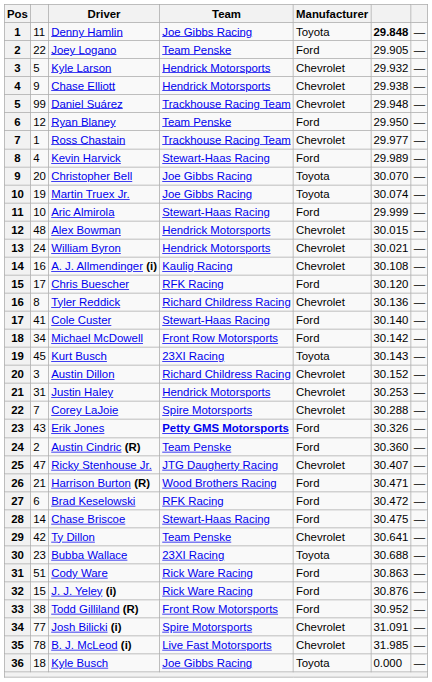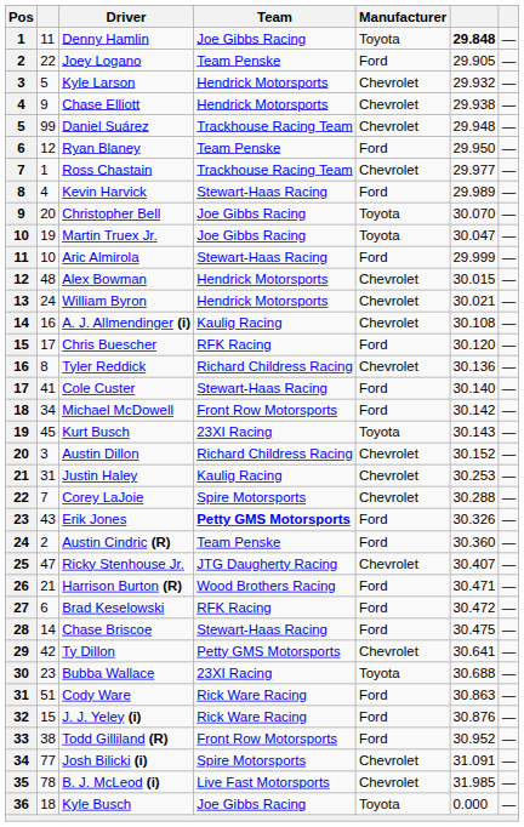 <table class="wikitable" style="font-size:95%">
 <tr>
 <th>Pos</th>
 <th></th>
 <th>Driver</th>
 <th>Team</th>
 <th>Manufacturer</th>
 <th></th>
 <th></th>
 </tr>
 <tr>
 <th>1</th>
 <td>11</td>
 <td><a href='#'>Denny Hamlin</a></td>
 <td><a href='#'>Joe Gibbs Racing</a></td>
 <td>Toyota</td>
 <td><strong>29.848</strong></td>
 <td>—</td>
 </tr>
 <tr>
 <th>2</th>
 <td>22</td>
 <td><a href='#'>Joey Logano</a></td>
 <td><a href='#'>Team Penske</a></td>
 <td>Ford</td>
 <td>29.905</td>
 <td>—</td>
 </tr>
 <tr>
 <th>3</th>
 <td>5</td>
 <td><a href='#'>Kyle Larson</a></td>
 <td><a href='#'>Hendrick Motorsports</a></td>
 <td>Chevrolet</td>
 <td>29.932</td>
 <td>—</td>
 </tr>
 <tr>
 <th>4</th>
 <td>9</td>
 <td><a href='#'>Chase Elliott</a></td>
 <td><a href='#'>Hendrick Motorsports</a></td>
 <td>Chevrolet</td>
 <td>29.938</td>
 <td>—</td>
 </tr>
 <tr>
 <th>5</th>
 <td>99</td>
 <td><a href='#'>Daniel Suárez</a></td>
 <td><a href='#'>Trackhouse Racing Team</a></td>
 <td>Chevrolet</td>
 <td>29.948</td>
 <td>—</td>
 </tr>
 <tr>
 <th>6</th>
 <td>12</td>
 <td><a href='#'>Ryan Blaney</a></td>
 <td><a href='#'>Team Penske</a></td>
 <td>Ford</td>
 <td>29.950</td>
 <td>—</td>
 </tr>
 <tr>
 <th>7</th>
 <td>1</td>
 <td><a href='#'>Ross Chastain</a></td>
 <td><a href='#'>Trackhouse Racing Team</a></td>
 <td>Chevrolet</td>
 <td>29.977</td>
 <td>—</td>
 </tr>
 <tr>
 <th>8</th>
 <td>4</td>
 <td><a href='#'>Kevin Harvick</a></td>
 <td><a href='#'>Stewart-Haas Racing</a></td>
 <td>Ford</td>
 <td>29.989</td>
 <td>—</td>
 </tr>
 <tr>
 <th>9</th>
 <td>20</td>
 <td><a href='#'>Christopher Bell</a></td>
 <td><a href='#'>Joe Gibbs Racing</a></td>
 <td>Toyota</td>
 <td>30.070</td>
 <td>—</td>
 </tr>
 <tr>
 <th>10</th>
 <td>19</td>
 <td><a href='#'>Martin Truex Jr.</a></td>
 <td><a href='#'>Joe Gibbs Racing</a></td>
 <td>Toyota</td>
-<td>30.074</td>
+<td>30.047</td>
 <td>—</td>
 </tr>
 <tr>
 <th>11</th>
 <td>10</td>
 <td><a href='#'>Aric Almirola</a></td>
 <td><a href='#'>Stewart-Haas Racing</a></td>
 <td>Ford</td>
 <td>29.999</td>
 <td>—</td>
 </tr>
 <tr>
 <th>12</th>
 <td>48</td>
 <td><a href='#'>Alex Bowman</a></td>
 <td><a href='#'>Hendrick Motorsports</a></td>
 <td>Chevrolet</td>
 <td>30.015</td>
 <td>—</td>
 </tr>
 <tr>
 <th>13</th>
 <td>24</td>
 <td><a href='#'>William Byron</a></td>
 <td><a href='#'>Hendrick Motorsports</a></td>
 <td>Chevrolet</td>
 <td>30.021</td>
 <td>—</td>
 </tr>
 <tr>
 <th>14</th>
 <td>16</td>
 <td><a href='#'>A. J. Allmendinger</a> <strong>(i)</strong></td>
 <td><a href='#'>Kaulig Racing</a></td>
 <td>Chevrolet</td>
 <td>30.108</td>
 <td>—</td>
 </tr>
 <tr>
 <th>15</th>
 <td>17</td>
 <td><a href='#'>Chris Buescher</a></td>
 <td><a href='#'>RFK Racing</a></td>
 <td>Ford</td>
 <td>30.120</td>
 <td>—</td>
 </tr>
 <tr>
 <th>16</th>
 <td>8</td>
 <td><a href='#'>Tyler Reddick</a></td>
 <td><a href='#'>Richard Childress Racing</a></td>
 <td>Chevrolet</td>
 <td>30.136</td>
 <td>—</td>
 </tr>
 <tr>
 <th>17</th>
 <td>41</td>
 <td><a href='#'>Cole Custer</a></td>
 <td><a href='#'>Stewart-Haas Racing</a></td>
 <td>Ford</td>
 <td>30.140</td>
 <td>—</td>
 </tr>
 <tr>
 <th>18</th>
 <td>34</td>
 <td><a href='#'>Michael McDowell</a></td>
 <td><a href='#'>Front Row Motorsports</a></td>
 <td>Ford</td>
 <td>30.142</td>
 <td>—</td>
 </tr>
 <tr>
 <th>19</th>
 <td>45</td>
 <td><a href='#'>Kurt Busch</a></td>
 <td><a href='#'>23XI Racing</a></td>
 <td>Toyota</td>
 <td>30.143</td>
 <td>—</td>
 </tr>
 <tr>
 <th>20</th>
 <td>3</td>
 <td><a href='#'>Austin Dillon</a></td>
 <td><a href='#'>Richard Childress Racing</a></td>
 <td>Chevrolet</td>
 <td>30.152</td>
 <td>—</td>
 </tr>
 <tr>
 <th>21</th>
 <td>31</td>
 <td><a href='#'>Justin Haley</a></td>
-<td><a href='#'>Hendrick Motorsports</a></td>
+<td><a href='#'>Kaulig Racing</a></td>
 <td>Chevrolet</td>
 <td>30.253</td>
 <td>—</td>
 </tr>
 <tr>
 <th>22</th>
 <td>7</td>
 <td><a href='#'>Corey LaJoie</a></td>
 <td><a href='#'>Spire Motorsports</a></td>
 <td>Chevrolet</td>
 <td>30.288</td>
 <td>—</td>
 </tr>
 <tr>
 <th>23</th>
 <td>43</td>
 <td><a href='#'>Erik Jones</a></td>
 <td><strong><a href='#'>Petty GMS Motorsports</a></strong></td>
 <td>Ford</td>
 <td>30.326</td>
 <td>—</td>
 </tr>
 <tr>
 <th>24</th>
 <td>2</td>
 <td><a href='#'>Austin Cindric</a> <strong>(R)</strong></td>
 <td><a href='#'>Team Penske</a></td>
 <td>Ford</td>
 <td>30.360</td>
 <td>—</td>
 </tr>
 <tr>
 <th>25</th>
 <td>47</td>
 <td><a href='#'>Ricky Stenhouse Jr.</a></td>
 <td><a href='#'>JTG Daugherty Racing</a></td>
 <td>Chevrolet</td>
 <td>30.407</td>
 <td>—</td>
 </tr>
 <tr>
 <th>26</th>
 <td>21</td>
 <td><a href='#'>Harrison Burton</a> <strong>(R)</strong></td>
 <td><a href='#'>Wood Brothers Racing</a></td>
 <td>Ford</td>
 <td>30.471</td>
 <td>—</td>
 </tr>
 <tr>
 <th>27</th>
 <td>6</td>
 <td><a href='#'>Brad Keselowski</a></td>
 <td><a href='#'>RFK Racing</a></td>
 <td>Ford</td>
 <td>30.472</td>
 <td>—</td>
 </tr>
 <tr>
 <th>28</th>
 <td>14</td>
 <td><a href='#'>Chase Briscoe</a></td>
 <td><a href='#'>Stewart-Haas Racing</a></td>
 <td>Ford</td>
 <td>30.475</td>
 <td>—</td>
 </tr>
 <tr>
 <th>29</th>
 <td>42</td>
 <td><a href='#'>Ty Dillon</a></td>
-<td><a href='#'>Team Penske</a></td>
+<td><a href='#'>Petty GMS Motorsports</a></td>
 <td>Chevrolet</td>
 <td>30.641</td>
 <td>—</td>
 </tr>
 <tr>
 <th>30</th>
 <td>23</td>
 <td><a href='#'>Bubba Wallace</a></td>
 <td><a href='#'>23XI Racing</a></td>
 <td>Toyota</td>
 <td>30.688</td>
 <td>—</td>
 </tr>
 <tr>
 <th>31</th>
 <td>51</td>
 <td><a href='#'>Cody Ware</a></td>
 <td><a href='#'>Rick Ware Racing</a></td>
 <td>Ford</td>
 <td>30.863</td>
 <td>—</td>
 </tr>
 <tr>
 <th>32</th>
 <td>15</td>
 <td><a href='#'>J. J. Yeley</a> <strong>(i)</strong></td>
 <td><a href='#'>Rick Ware Racing</a></td>
 <td>Ford</td>
 <td>30.876</td>
 <td>—</td>
 </tr>
 <tr>
 <th>33</th>
 <td>38</td>
 <td><a href='#'>Todd Gilliland</a> <strong>(R)</strong></td>
 <td><a href='#'>Front Row Motorsports</a></td>
 <td>Ford</td>
 <td>30.952</td>
 <td>—</td>
 </tr>
 <tr>
 <th>34</th>
 <td>77</td>
 <td><a href='#'>Josh Bilicki</a> <strong>(i)</strong></td>
 <td><a href='#'>Spire Motorsports</a></td>
 <td>Chevrolet</td>
 <td>31.091</td>
 <td>—</td>
 </tr>
 <tr>
 <th>35</th>
 <td>78</td>
 <td><a href='#'>B. J. McLeod</a> <strong>(i)</strong></td>
 <td><a href='#'>Live Fast Motorsports</a></td>
 <td>Chevrolet</td>
 <td>31.985</td>
 <td>—</td>
 </tr>
 <tr>
 <th>36</th>
 <td>18</td>
 <td><a href='#'>Kyle Busch</a></td>
 <td><a href='#'>Joe Gibbs Racing</a></td>
 <td>Toyota</td>
 <td>0.000</td>
 <td>—</td>
 </tr>
 <tr>
 <th colspan="7"></th>
 </tr>
 </table>
